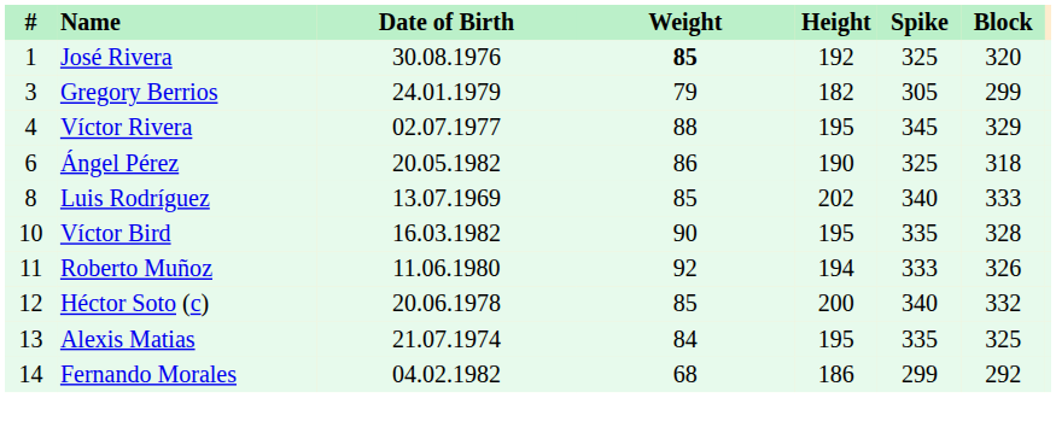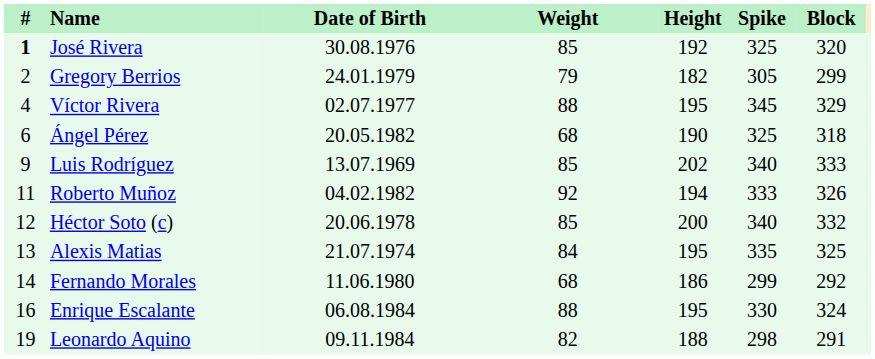 <table border=0 cellpadding=2 cellspacing=0  |- bgcolor=#FFECCE style="text-align:center; font-size:90%;" width=100%>
 <tr bgcolor=#BBF0C9>
 <th width=5%>#</th>
 <th width=25% align=left>Name</th>
 <th width=25%>Date of Birth</th>
 <th width=21%>Weight</th>
 <th width=8%>Height</th>
 <th width=8%>Spike</th>
 <th width=8%>Block</th>
 </tr>
 <tr bgcolor=#E7FAEC>
-<td>1</td>
+<td><strong>1</strong></td>
 <td align=left><a href='#'>José Rivera</a></td>
 <td>30.08.1976</td>
-<td><strong>85</strong></td>
+<td>85</td>
 <td>192</td>
 <td>325</td>
 <td>320</td>
 <td></td>
 </tr>
 <tr bgcolor=#E7FAEC>
-<td>3</td>
+<td>2</td>
 <td align=left><a href='#'>Gregory Berrios</a></td>
 <td>24.01.1979</td>
 <td>79</td>
 <td>182</td>
 <td>305</td>
 <td>299</td>
 <td></td>
 </tr>
 <tr bgcolor=#E7FAEC>
 <td>4</td>
 <td align=left><a href='#'>Víctor Rivera</a></td>
 <td>02.07.1977</td>
 <td>88</td>
 <td>195</td>
 <td>345</td>
 <td>329</td>
 <td></td>
 </tr>
 <tr bgcolor=#E7FAEC>
 <td>6</td>
 <td align=left><a href='#'>Ángel Pérez</a></td>
 <td>20.05.1982</td>
-<td>86</td>
+<td>68</td>
 <td>190</td>
 <td>325</td>
 <td>318</td>
 <td></td>
 </tr>
 <tr bgcolor=#E7FAEC>
-<td>8</td>
+<td>9</td>
 <td align=left><a href='#'>Luis Rodríguez</a></td>
 <td>13.07.1969</td>
 <td>85</td>
 <td>202</td>
 <td>340</td>
 <td>333</td>
 <td></td>
 </tr>
 <tr bgcolor=#E7FAEC>
-<td>10</td>
-<td align=left><a href='#'>Víctor Bird</a></td>
-<td>16.03.1982</td>
-<td>90</td>
-<td>195</td>
-<td>335</td>
-<td>328</td>
-<td></td>
-</tr>
-<tr bgcolor=#E7FAEC>
 <td>11</td>
 <td align=left><a href='#'>Roberto Muñoz</a></td>
-<td>11.06.1980</td>
+<td>04.02.1982</td>
 <td>92</td>
 <td>194</td>
 <td>333</td>
 <td>326</td>
 <td></td>
 </tr>
 <tr bgcolor=#E7FAEC>
 <td>12</td>
 <td align=left><a href='#'>Héctor Soto</a> (<a href='#'>c</a>)</td>
 <td>20.06.1978</td>
 <td>85</td>
 <td>200</td>
 <td>340</td>
 <td>332</td>
 <td></td>
 </tr>
 <tr bgcolor=#E7FAEC>
 <td>13</td>
 <td align=left><a href='#'>Alexis Matias</a></td>
 <td>21.07.1974</td>
 <td>84</td>
 <td>195</td>
 <td>335</td>
 <td>325</td>
 <td></td>
 </tr>
 <tr bgcolor=#E7FAEC>
 <td>14</td>
 <td align=left><a href='#'>Fernando Morales</a></td>
-<td>04.02.1982</td>
+<td>11.06.1980</td>
 <td>68</td>
 <td>186</td>
 <td>299</td>
 <td>292</td>
 <td></td>
 </tr>
+<tr bgcolor=#E7FAEC>
+<td>16</td>
+<td align=left><a href='#'>Enrique Escalante</a></td>
+<td>06.08.1984</td>
+<td>88</td>
+<td>195</td>
+<td>330</td>
+<td>324</td>
+<td></td>
+</tr>
+<tr bgcolor=#E7FAEC>
+<td>19</td>
+<td align=left><a href='#'>Leonardo Aquino</a></td>
+<td>09.11.1984</td>
+<td>82</td>
+<td>188</td>
+<td>298</td>
+<td>291</td>
+<td></td>
+</tr>
 </table>
